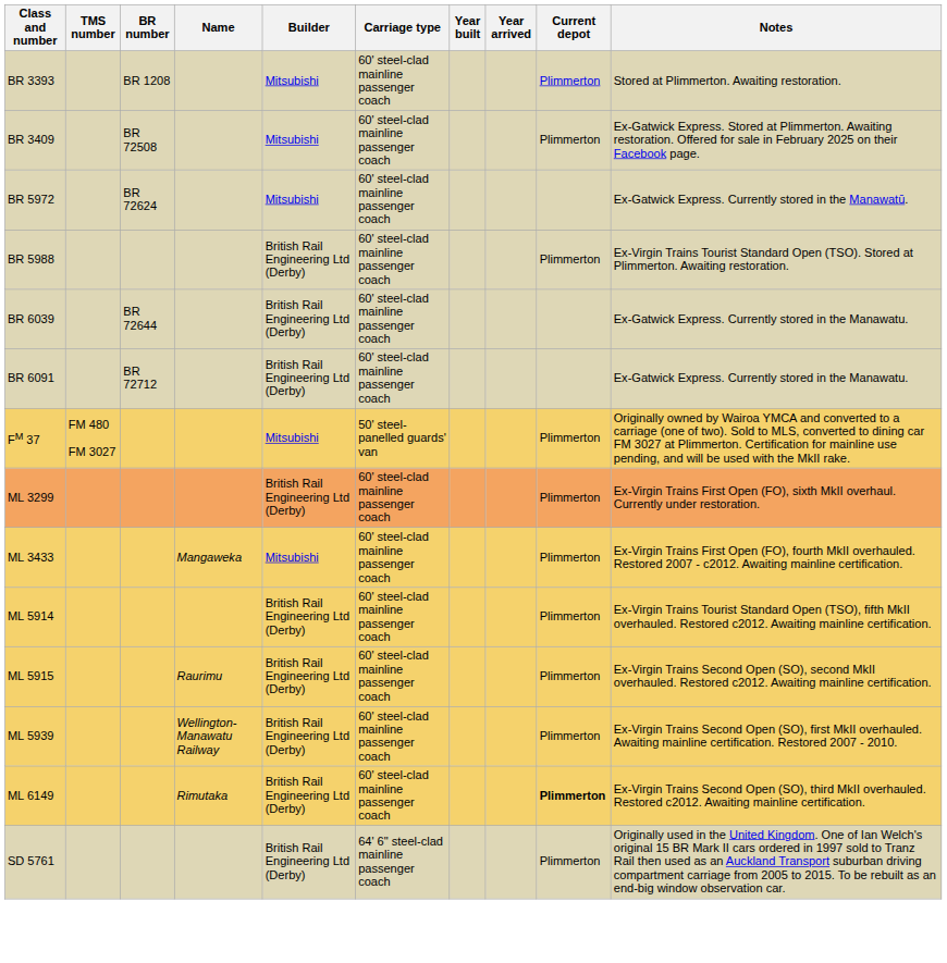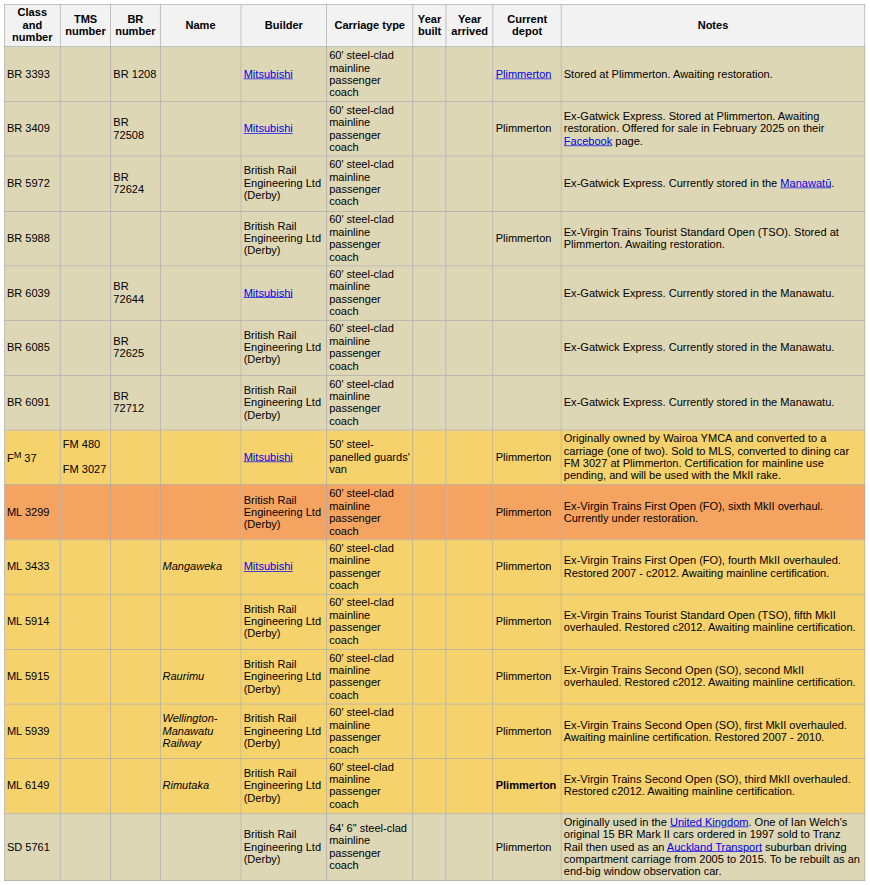 <table class="sortable wikitable" border="1">
 <tr>
 <th>Class and number</th>
 <th>TMS number</th>
 <th>BR number</th>
 <th>Name</th>
 <th>Builder</th>
 <th>Carriage type</th>
 <th>Year built</th>
 <th>Year arrived</th>
 <th>Current depot</th>
 <th>Notes</th>
 </tr>
 <tr style="background:#DED7B6;">
 <td>BR 3393</td>
 <td></td>
 <td>BR 1208</td>
 <td></td>
 <td><a href='#'>Mitsubishi</a></td>
 <td>60' steel-clad mainline passenger coach</td>
 <td></td>
 <td></td>
 <td><a href='#'>Plimmerton</a></td>
 <td>Stored at Plimmerton. Awaiting restoration.</td>
 </tr>
 <tr style="background:#DED7B6;">
 <td>BR 3409</td>
 <td></td>
 <td>BR 72508</td>
 <td></td>
 <td><a href='#'>Mitsubishi</a></td>
 <td>60' steel-clad mainline passenger coach</td>
 <td></td>
 <td></td>
 <td>Plimmerton</td>
 <td>Ex-Gatwick Express. Stored at Plimmerton. Awaiting restoration. Offered for sale in February 2025 on their <a href='#'>Facebook</a> page.</td>
 </tr>
 <tr style="background:#DED7B6;">
 <td>BR 5972</td>
 <td></td>
 <td>BR 72624</td>
 <td></td>
-<td><a href='#'>Mitsubishi</a></td>
+<td>British Rail Engineering Ltd (Derby)</td>
 <td>60' steel-clad mainline passenger coach</td>
 <td></td>
 <td></td>
 <td></td>
 <td>Ex-Gatwick Express. Currently stored in the <a href='#'>Manawatū</a>.</td>
 </tr>
 <tr style="background:#DED7B6;">
 <td>BR 5988</td>
 <td></td>
 <td></td>
 <td></td>
 <td>British Rail Engineering Ltd (Derby)</td>
 <td>60' steel-clad mainline passenger coach</td>
 <td></td>
 <td></td>
 <td>Plimmerton</td>
 <td>Ex-Virgin Trains Tourist Standard Open (TSO). Stored at Plimmerton. Awaiting restoration.</td>
 </tr>
 <tr style="background:#DED7B6;">
 <td>BR 6039</td>
 <td></td>
 <td>BR 72644</td>
 <td></td>
+<td><a href='#'>Mitsubishi</a></td>
+<td>60' steel-clad mainline passenger coach</td>
+<td></td>
+<td></td>
+<td></td>
+<td>Ex-Gatwick Express.  Currently stored in the Manawatu.</td>
+</tr>
+<tr style="background:#DED7B6;">
+<td>BR 6085</td>
+<td></td>
+<td>BR 72625</td>
+<td></td>
 <td>British Rail Engineering Ltd (Derby)</td>
 <td>60' steel-clad mainline passenger coach</td>
 <td></td>
 <td></td>
 <td></td>
-<td>Ex-Gatwick Express.  Currently stored in the Manawatu.</td>
+<td>Ex-Gatwick Express. Currently stored in the Manawatu.</td>
 </tr>
 <tr style="background:#DED7B6;">
 <td>BR 6091</td>
 <td></td>
 <td>BR 72712</td>
 <td></td>
 <td>British Rail Engineering Ltd (Derby)</td>
 <td>60' steel-clad mainline passenger coach</td>
 <td></td>
 <td></td>
 <td></td>
 <td>Ex-Gatwick Express. Currently stored in the Manawatu.</td>
 </tr>
 <tr style="background:#F5D26C;">
 <td>F<sup>M</sup> 37</td>
 <td>FM 480<br><br>FM 3027</td>
 <td></td>
 <td></td>
 <td><a href='#'>Mitsubishi</a></td>
 <td>50' steel-panelled guards' van</td>
 <td></td>
 <td></td>
 <td>Plimmerton</td>
 <td>Originally owned by Wairoa YMCA and converted to a carriage (one of two). Sold to MLS, converted to dining car FM 3027 at Plimmerton. Certification for mainline use pending, and will be used with the MkII rake.</td>
 </tr>
 <tr style="background:#f4a460;">
 <td>ML 3299</td>
 <td></td>
 <td></td>
 <td></td>
 <td>British Rail Engineering Ltd (Derby)</td>
 <td>60' steel-clad mainline passenger coach</td>
 <td></td>
 <td></td>
 <td>Plimmerton</td>
 <td>Ex-Virgin Trains First Open (FO), sixth MkII overhaul. Currently under restoration.</td>
 </tr>
 <tr style="background:#F5D26C;">
 <td>ML 3433</td>
 <td></td>
 <td></td>
 <td><em>Mangaweka</em></td>
 <td><a href='#'>Mitsubishi</a></td>
 <td>60' steel-clad mainline passenger coach</td>
 <td></td>
 <td></td>
 <td>Plimmerton</td>
 <td>Ex-Virgin Trains First Open (FO), fourth MkII overhauled. Restored 2007 - c2012. Awaiting mainline certification.</td>
 </tr>
 <tr style="background:#F5D26C;">
 <td>ML 5914</td>
 <td></td>
 <td></td>
 <td></td>
 <td>British Rail Engineering Ltd (Derby)</td>
 <td>60' steel-clad mainline passenger coach</td>
 <td></td>
 <td></td>
 <td>Plimmerton</td>
 <td>Ex-Virgin Trains Tourist Standard Open (TSO), fifth MkII overhauled.  Restored c2012. Awaiting mainline certification.</td>
 </tr>
 <tr style="background:#F5D26C;">
 <td>ML 5915</td>
 <td></td>
 <td></td>
 <td><em>Raurimu</em></td>
 <td>British Rail Engineering Ltd (Derby)</td>
 <td>60' steel-clad mainline passenger coach</td>
 <td></td>
 <td></td>
 <td>Plimmerton</td>
 <td>Ex-Virgin Trains Second Open (SO), second MkII overhauled. Restored c2012. Awaiting mainline certification.</td>
 </tr>
 <tr style="background:#F5D26C;">
 <td>ML 5939</td>
 <td></td>
 <td></td>
 <td><em>Wellington-Manawatu Railway</em></td>
 <td>British Rail Engineering Ltd (Derby)</td>
 <td>60' steel-clad mainline passenger coach</td>
 <td></td>
 <td></td>
 <td>Plimmerton</td>
 <td>Ex-Virgin Trains Second Open (SO), first MkII overhauled. Awaiting mainline certification. Restored 2007 - 2010.</td>
 </tr>
 <tr style="background:#F5D26C;">
 <td>ML 6149</td>
 <td></td>
 <td></td>
 <td><em>Rimutaka</em></td>
 <td>British Rail Engineering Ltd (Derby)</td>
 <td>60' steel-clad mainline passenger coach</td>
 <td></td>
 <td></td>
 <td><strong>Plimmerton</strong></td>
 <td>Ex-Virgin Trains Second Open (SO), third MkII overhauled. Restored c2012. Awaiting mainline certification.</td>
 </tr>
 <tr style="background:#DED7B6;">
 <td>SD 5761</td>
 <td></td>
 <td></td>
 <td></td>
 <td>British Rail Engineering Ltd (Derby)</td>
 <td>64' 6" steel-clad mainline passenger coach</td>
 <td></td>
 <td></td>
 <td>Plimmerton</td>
 <td>Originally used in the <a href='#'>United Kingdom</a>. One of Ian Welch's original 15 BR Mark II cars ordered in 1997 sold to Tranz Rail then used as an <a href='#'>Auckland Transport</a> suburban driving compartment carriage from 2005 to 2015. To be rebuilt as an end-big window observation car.</td>
 </tr>
 </table>
